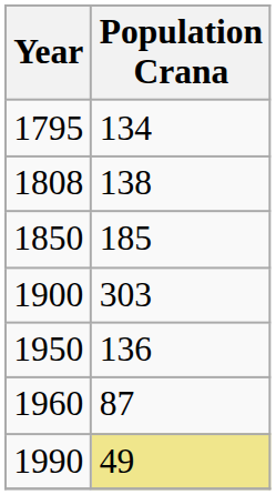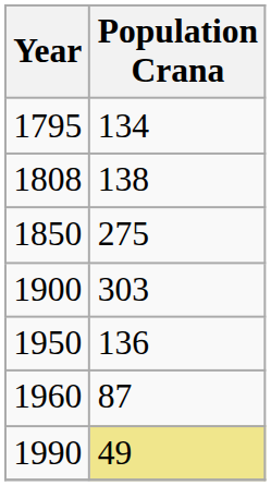 <table class="wikitable">
 <tr>
 <th>Year</th>
 <th>Population <br>Crana</th>
 </tr>
 <tr>
 <td>1795</td>
 <td>134</td>
 </tr>
 <tr>
 <td>1808</td>
 <td>138</td>
 </tr>
 <tr>
 <td>1850</td>
-<td>185</td>
+<td>275</td>
 </tr>
 <tr>
 <td>1900</td>
 <td>303</td>
 </tr>
 <tr>
 <td>1950</td>
 <td>136</td>
 </tr>
 <tr>
 <td>1960</td>
 <td>87</td>
 </tr>
 <tr>
 <td>1990</td>
 <td style="background: khaki;">49</td>
 </tr>
 <tr>
 </tr>
 </table>
